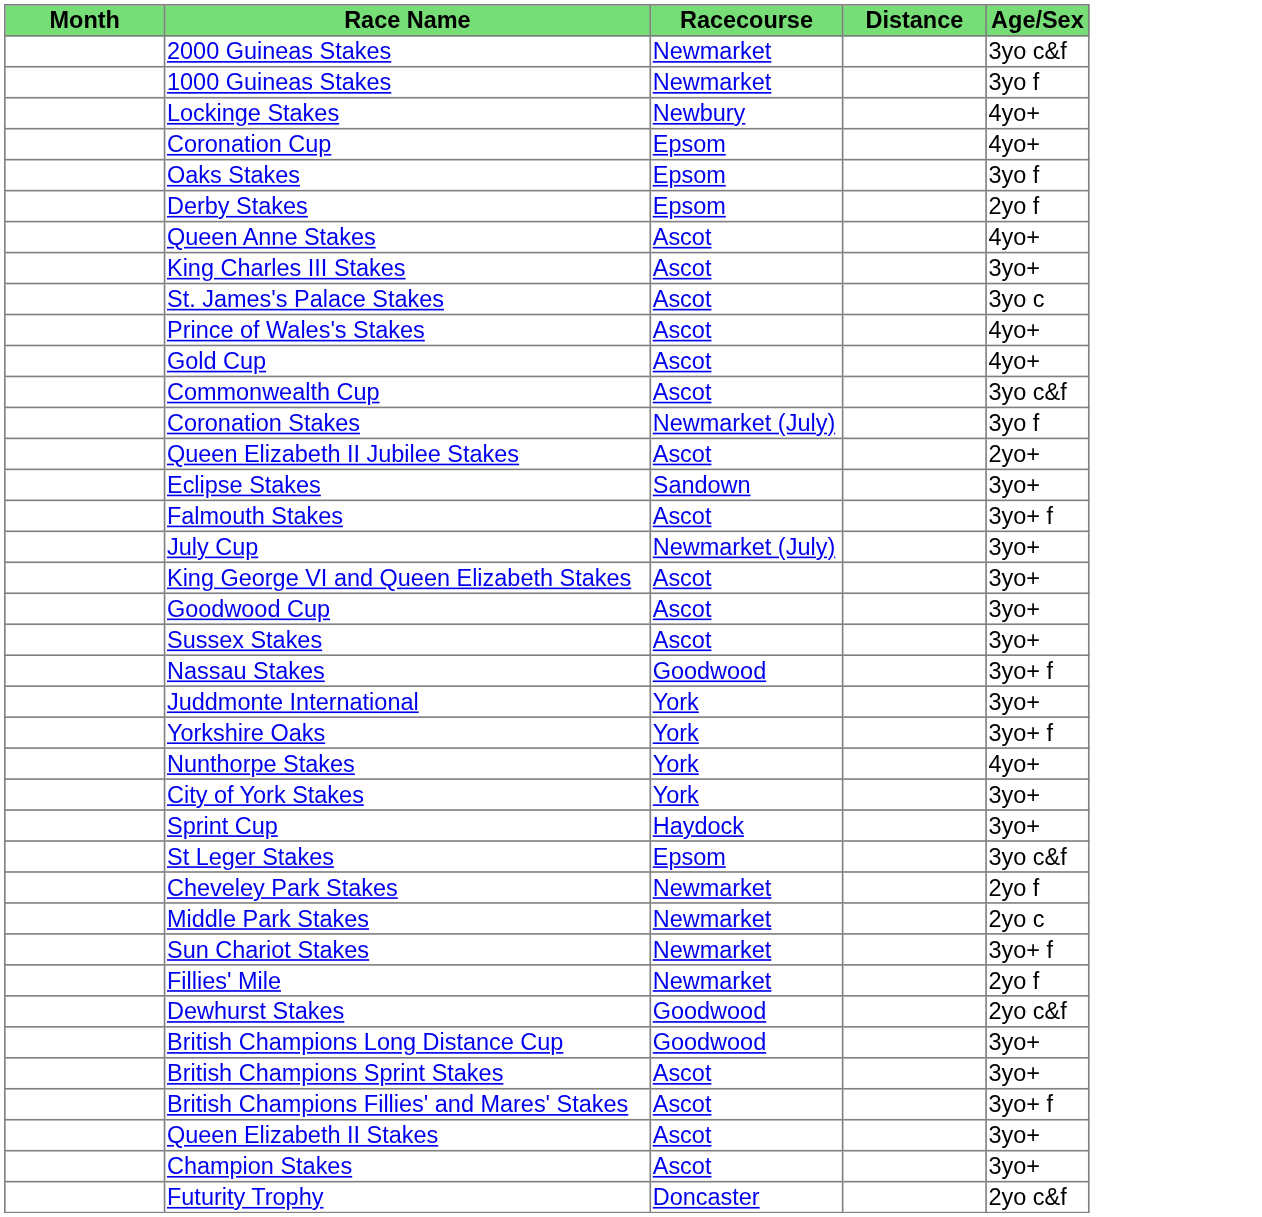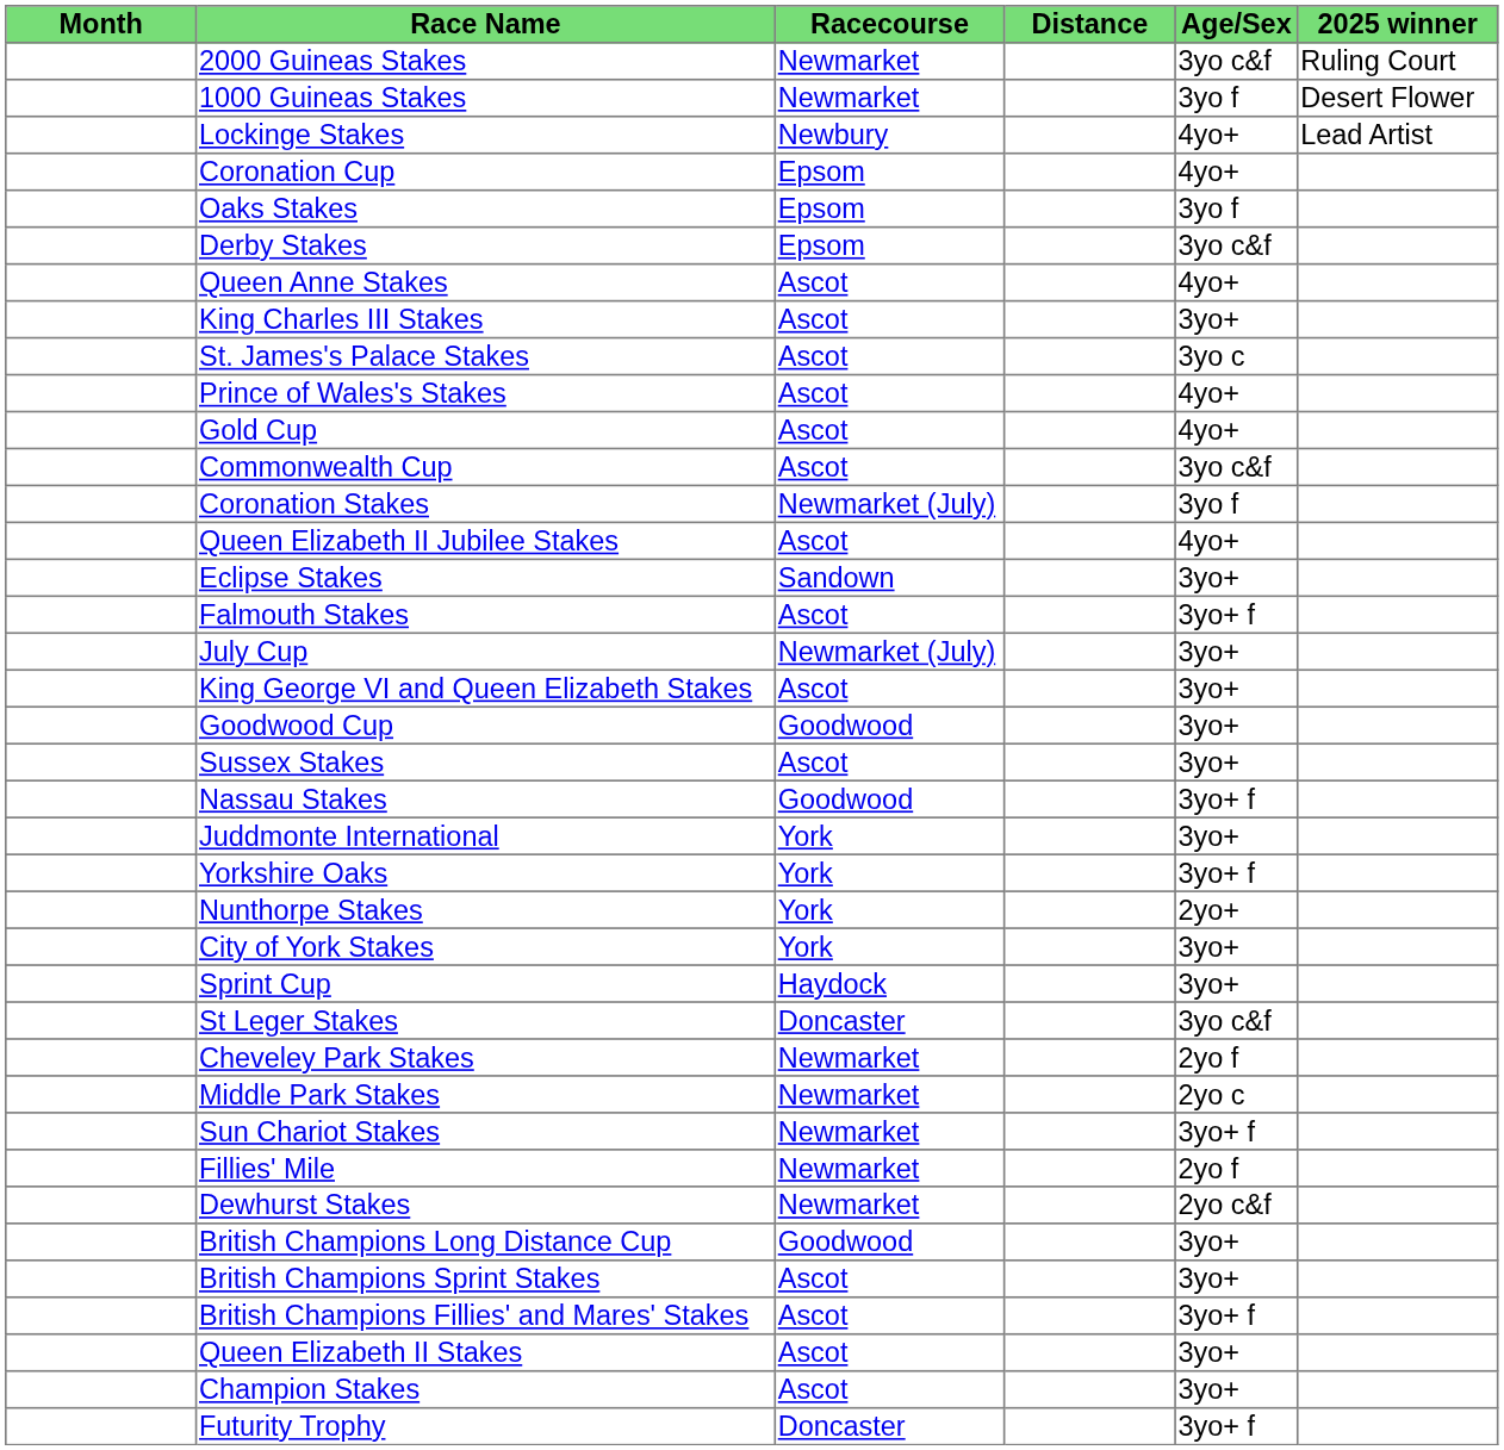 <table class = "sortable" | border="1" style="border-collapse: collapse; font-size:90%">
 <tr bgcolor="#77dd77" align="center">
 <th width="95px"><strong>Month</strong><br></th>
 <th width="295px"><strong>Race Name</strong><br></th>
 <th width="115px"><strong>Racecourse</strong><br></th>
 <th width="85px"><strong>Distance</strong> <br></th>
 <th width="60px"><strong>Age/Sex</strong><br></th>
+<th width="100px"><strong>2025 winner</strong><br></th>
 </tr>
 <tr>
 <td></td>
 <td><a href='#'>2000 Guineas Stakes</a></td>
 <td><a href='#'>Newmarket</a></td>
 <td></td>
 <td>3yo c&f</td>
+<td>Ruling Court</td>
 </tr>
 <tr>
 <td></td>
 <td><a href='#'>1000 Guineas Stakes</a></td>
 <td><a href='#'>Newmarket</a></td>
 <td></td>
 <td>3yo f</td>
+<td>Desert Flower</td>
 </tr>
 <tr>
 <td></td>
 <td><a href='#'>Lockinge Stakes</a></td>
 <td><a href='#'>Newbury</a></td>
 <td></td>
 <td>4yo+</td>
+<td>Lead Artist</td>
 </tr>
 <tr>
 <td></td>
 <td><a href='#'>Coronation Cup</a></td>
 <td><a href='#'>Epsom</a></td>
 <td></td>
 <td>4yo+</td>
+<td></td>
 </tr>
 <tr>
 <td></td>
 <td><a href='#'>Oaks Stakes</a></td>
 <td><a href='#'>Epsom</a></td>
 <td></td>
 <td>3yo f</td>
+<td></td>
 </tr>
 <tr>
 <td></td>
 <td><a href='#'>Derby Stakes</a></td>
 <td><a href='#'>Epsom</a></td>
 <td></td>
-<td>2yo f</td>
+<td>3yo c&f</td>
+<td></td>
 </tr>
 <tr>
 <td></td>
 <td><a href='#'>Queen Anne Stakes</a></td>
 <td><a href='#'>Ascot</a></td>
 <td></td>
 <td>4yo+</td>
+<td></td>
 </tr>
 <tr>
 <td></td>
 <td><a href='#'>King Charles III Stakes</a></td>
 <td><a href='#'>Ascot</a></td>
 <td></td>
 <td>3yo+</td>
+<td></td>
 </tr>
 <tr>
 <td></td>
 <td><a href='#'>St. James's Palace Stakes</a></td>
 <td><a href='#'>Ascot</a></td>
 <td></td>
 <td>3yo c</td>
+<td></td>
 </tr>
 <tr>
 <td></td>
 <td><a href='#'>Prince of Wales's Stakes</a></td>
 <td><a href='#'>Ascot</a></td>
 <td></td>
 <td>4yo+</td>
+<td></td>
 </tr>
 <tr>
 <td></td>
 <td><a href='#'>Gold Cup</a></td>
 <td><a href='#'>Ascot</a></td>
 <td></td>
 <td>4yo+</td>
+<td></td>
 </tr>
 <tr>
 <td></td>
 <td><a href='#'>Commonwealth Cup</a></td>
 <td><a href='#'>Ascot</a></td>
 <td></td>
 <td>3yo c&f</td>
+<td></td>
 </tr>
 <tr>
 <td></td>
 <td><a href='#'>Coronation Stakes</a></td>
 <td><a href='#'>Newmarket (July)</a></td>
 <td></td>
 <td>3yo f</td>
+<td></td>
 </tr>
 <tr>
 <td></td>
 <td><a href='#'>Queen Elizabeth II Jubilee Stakes</a></td>
 <td><a href='#'>Ascot</a></td>
 <td></td>
-<td>2yo+</td>
+<td>4yo+</td>
+<td></td>
 </tr>
 <tr>
 <td></td>
 <td><a href='#'>Eclipse Stakes</a></td>
 <td><a href='#'>Sandown</a></td>
 <td></td>
 <td>3yo+</td>
+<td></td>
 </tr>
 <tr>
 <td></td>
 <td><a href='#'>Falmouth Stakes</a></td>
 <td><a href='#'>Ascot</a></td>
 <td></td>
 <td>3yo+ f</td>
+<td></td>
 </tr>
 <tr>
 <td></td>
 <td><a href='#'>July Cup</a></td>
 <td><a href='#'>Newmarket (July)</a></td>
 <td></td>
 <td>3yo+</td>
+<td></td>
 </tr>
 <tr>
 <td></td>
 <td><a href='#'>King George VI and Queen Elizabeth Stakes</a></td>
 <td><a href='#'>Ascot</a></td>
 <td></td>
 <td>3yo+</td>
+<td></td>
 </tr>
 <tr>
 <td></td>
 <td><a href='#'>Goodwood Cup</a></td>
-<td><a href='#'>Ascot</a></td>
+<td><a href='#'>Goodwood</a></td>
 <td></td>
 <td>3yo+</td>
+<td></td>
 </tr>
 <tr>
 <td></td>
 <td><a href='#'>Sussex Stakes</a></td>
 <td><a href='#'>Ascot</a></td>
 <td></td>
 <td>3yo+</td>
+<td></td>
 </tr>
 <tr>
 <td></td>
 <td><a href='#'>Nassau Stakes</a></td>
 <td><a href='#'>Goodwood</a></td>
 <td></td>
 <td>3yo+ f</td>
+<td></td>
 </tr>
 <tr>
 <td></td>
 <td><a href='#'>Juddmonte International</a></td>
 <td><a href='#'>York</a></td>
 <td></td>
 <td>3yo+</td>
+<td></td>
 </tr>
 <tr>
 <td></td>
 <td><a href='#'>Yorkshire Oaks</a></td>
 <td><a href='#'>York</a></td>
 <td></td>
 <td>3yo+ f</td>
+<td></td>
 </tr>
 <tr>
 <td></td>
 <td><a href='#'>Nunthorpe Stakes</a></td>
 <td><a href='#'>York</a></td>
 <td></td>
-<td>4yo+</td>
+<td>2yo+</td>
+<td></td>
 </tr>
 <tr>
 <td></td>
 <td><a href='#'>City of York Stakes</a></td>
 <td><a href='#'>York</a></td>
 <td></td>
 <td>3yo+</td>
+<td></td>
 </tr>
 <tr>
 <td></td>
 <td><a href='#'>Sprint Cup</a></td>
 <td><a href='#'>Haydock</a></td>
 <td></td>
 <td>3yo+</td>
+<td></td>
 </tr>
 <tr>
 <td></td>
 <td><a href='#'>St Leger Stakes</a></td>
-<td><a href='#'>Epsom</a></td>
+<td><a href='#'>Doncaster</a></td>
 <td></td>
 <td>3yo c&f</td>
+<td></td>
 </tr>
 <tr>
 <td></td>
 <td><a href='#'>Cheveley Park Stakes</a></td>
 <td><a href='#'>Newmarket</a></td>
 <td></td>
 <td>2yo f</td>
+<td></td>
 </tr>
 <tr>
 <td></td>
 <td><a href='#'>Middle Park Stakes</a></td>
 <td><a href='#'>Newmarket</a></td>
 <td></td>
 <td>2yo c</td>
+<td></td>
 </tr>
 <tr>
 <td></td>
 <td><a href='#'>Sun Chariot Stakes</a></td>
 <td><a href='#'>Newmarket</a></td>
 <td></td>
 <td>3yo+ f</td>
+<td></td>
 </tr>
 <tr>
 <td></td>
 <td><a href='#'>Fillies' Mile</a></td>
 <td><a href='#'>Newmarket</a></td>
 <td></td>
 <td>2yo f</td>
+<td></td>
 </tr>
 <tr>
 <td></td>
 <td><a href='#'>Dewhurst Stakes</a></td>
-<td><a href='#'>Goodwood</a></td>
+<td><a href='#'>Newmarket</a></td>
 <td></td>
 <td>2yo c&f</td>
+<td></td>
 </tr>
 <tr>
 <td></td>
 <td><a href='#'>British Champions Long Distance Cup</a></td>
 <td><a href='#'>Goodwood</a></td>
 <td></td>
 <td>3yo+</td>
+<td></td>
 </tr>
 <tr>
 <td></td>
 <td><a href='#'>British Champions Sprint Stakes</a></td>
 <td><a href='#'>Ascot</a></td>
 <td></td>
 <td>3yo+</td>
+<td></td>
 </tr>
 <tr>
 <td></td>
 <td><a href='#'>British Champions Fillies' and Mares' Stakes</a></td>
 <td><a href='#'>Ascot</a></td>
 <td></td>
 <td>3yo+ f</td>
+<td></td>
 </tr>
 <tr>
 <td></td>
 <td><a href='#'>Queen Elizabeth II Stakes</a></td>
 <td><a href='#'>Ascot</a></td>
 <td></td>
 <td>3yo+</td>
+<td></td>
 </tr>
 <tr>
 <td></td>
 <td><a href='#'>Champion Stakes</a></td>
 <td><a href='#'>Ascot</a></td>
 <td></td>
 <td>3yo+</td>
+<td></td>
 </tr>
 <tr>
 <td></td>
 <td><a href='#'>Futurity Trophy</a></td>
 <td><a href='#'>Doncaster</a></td>
 <td></td>
-<td>2yo c&f</td>
+<td>3yo+ f</td>
+<td></td>
 </tr>
 </table>
